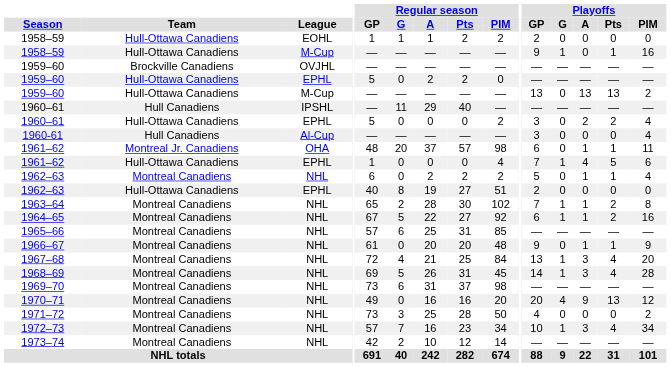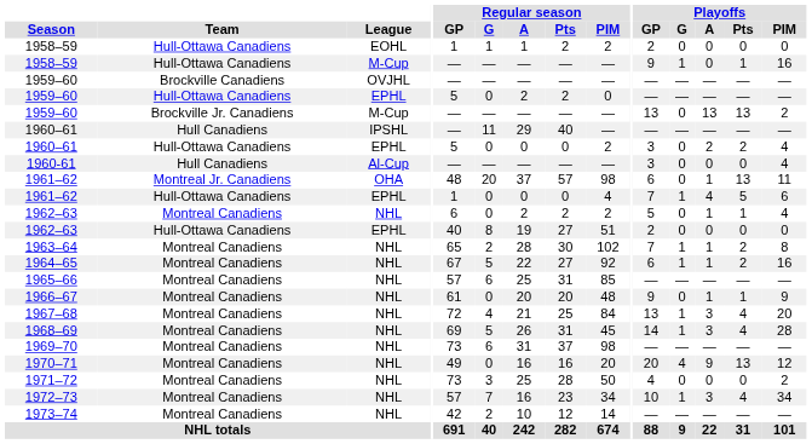 <table border="0" cellpadding="1" cellspacing="0" style="text-align:center; width:60em">
 <tr bgcolor="#e0e0e0">
 <th colspan="3" bgcolor="#ffffff"></th>
 <th rowspan="100" bgcolor="#ffffff"></th>
 <th colspan="5"><a href='#'>Regular season</a></th>
 <th rowspan="100" bgcolor="#ffffff"></th>
 <th colspan="5"><a href='#'>Playoffs</a></th>
 </tr>
 <tr bgcolor="#e0e0e0">
 <th><a href='#'>Season</a></th>
 <th>Team</th>
 <th>League</th>
 <th>GP</th>
 <th><a href='#'>G</a></th>
 <th><a href='#'>A</a></th>
 <th><a href='#'>Pts</a></th>
 <th><a href='#'>PIM</a></th>
 <th>GP</th>
 <th>G</th>
 <th>A</th>
 <th>Pts</th>
 <th>PIM</th>
 </tr>
 <tr>
 <td>1958–59</td>
 <td><a href='#'>Hull-Ottawa Canadiens</a></td>
 <td>EOHL</td>
 <td>1</td>
 <td>1</td>
 <td>1</td>
 <td>2</td>
 <td>2</td>
 <td>2</td>
 <td>0</td>
 <td>0</td>
 <td>0</td>
 <td>0</td>
 </tr>
 <tr bgcolor="#f0f0f0">
 <td><a href='#'>1958–59</a></td>
 <td>Hull-Ottawa Canadiens</td>
 <td><a href='#'>M-Cup</a></td>
 <td>—</td>
 <td>—</td>
 <td>—</td>
 <td>—</td>
 <td>—</td>
 <td>9</td>
 <td>1</td>
 <td>0</td>
 <td>1</td>
 <td>16</td>
 </tr>
 <tr>
 <td>1959–60</td>
 <td>Brockville Canadiens</td>
 <td>OVJHL</td>
 <td>—</td>
 <td>—</td>
 <td>—</td>
 <td>—</td>
 <td>—</td>
 <td>—</td>
 <td>—</td>
 <td>—</td>
 <td>—</td>
 <td>—</td>
 </tr>
 <tr bgcolor="#f0f0f0">
 <td><a href='#'>1959–60</a></td>
 <td><a href='#'>Hull-Ottawa Canadiens</a></td>
 <td><a href='#'>EPHL</a></td>
 <td>5</td>
 <td>0</td>
 <td>2</td>
 <td>2</td>
 <td>0</td>
 <td>—</td>
 <td>—</td>
 <td>—</td>
 <td>—</td>
 <td>—</td>
 </tr>
 <tr>
 <td><a href='#'>1959–60</a></td>
-<td>Hull-Ottawa Canadiens</td>
+<td>Brockville Jr. Canadiens</td>
 <td>M-Cup</td>
 <td>—</td>
 <td>—</td>
 <td>—</td>
 <td>—</td>
 <td>—</td>
 <td>13</td>
 <td>0</td>
 <td>13</td>
 <td>13</td>
 <td>2</td>
 </tr>
 <tr bgcolor="#f0f0f0">
 <td>1960–61</td>
 <td>Hull Canadiens</td>
 <td>IPSHL</td>
 <td>—</td>
 <td>11</td>
 <td>29</td>
 <td>40</td>
 <td>—</td>
 <td>—</td>
 <td>—</td>
 <td>—</td>
 <td>—</td>
 <td>—</td>
 </tr>
 <tr>
 <td><a href='#'>1960–61</a></td>
 <td>Hull-Ottawa Canadiens</td>
 <td>EPHL</td>
 <td>5</td>
 <td>0</td>
 <td>0</td>
 <td>0</td>
 <td>2</td>
 <td>3</td>
 <td>0</td>
 <td>2</td>
 <td>2</td>
 <td>4</td>
 </tr>
 <tr bgcolor="#f0f0f0">
 <td><a href='#'>1960-61</a></td>
 <td>Hull Canadiens</td>
 <td><a href='#'>Al-Cup</a></td>
 <td>—</td>
 <td>—</td>
 <td>—</td>
 <td>—</td>
 <td>—</td>
 <td>3</td>
 <td>0</td>
 <td>0</td>
 <td>0</td>
 <td>4</td>
 </tr>
 <tr>
 <td><a href='#'>1961–62</a></td>
 <td><a href='#'>Montreal Jr. Canadiens</a></td>
 <td><a href='#'>OHA</a></td>
 <td>48</td>
 <td>20</td>
 <td>37</td>
 <td>57</td>
 <td>98</td>
 <td>6</td>
 <td>0</td>
 <td>1</td>
-<td>1</td>
+<td>13</td>
 <td>11</td>
 </tr>
 <tr bgcolor="#f0f0f0">
 <td><a href='#'>1961–62</a></td>
 <td>Hull-Ottawa Canadiens</td>
 <td>EPHL</td>
 <td>1</td>
 <td>0</td>
 <td>0</td>
 <td>0</td>
 <td>4</td>
 <td>7</td>
 <td>1</td>
 <td>4</td>
 <td>5</td>
 <td>6</td>
 </tr>
 <tr>
 <td><a href='#'>1962–63</a></td>
 <td><a href='#'>Montreal Canadiens</a></td>
 <td><a href='#'>NHL</a></td>
 <td>6</td>
 <td>0</td>
 <td>2</td>
 <td>2</td>
 <td>2</td>
 <td>5</td>
 <td>0</td>
 <td>1</td>
 <td>1</td>
 <td>4</td>
 </tr>
 <tr bgcolor="#f0f0f0">
 <td><a href='#'>1962–63</a></td>
 <td>Hull-Ottawa Canadiens</td>
 <td>EPHL</td>
 <td>40</td>
 <td>8</td>
 <td>19</td>
 <td>27</td>
 <td>51</td>
 <td>2</td>
 <td>0</td>
 <td>0</td>
 <td>0</td>
 <td>0</td>
 </tr>
 <tr>
 <td><a href='#'>1963–64</a></td>
 <td>Montreal Canadiens</td>
 <td>NHL</td>
 <td>65</td>
 <td>2</td>
 <td>28</td>
 <td>30</td>
 <td>102</td>
 <td>7</td>
 <td>1</td>
 <td>1</td>
 <td>2</td>
 <td>8</td>
 </tr>
 <tr bgcolor="#f0f0f0">
 <td><a href='#'>1964–65</a></td>
 <td>Montreal Canadiens</td>
 <td>NHL</td>
 <td>67</td>
 <td>5</td>
 <td>22</td>
 <td>27</td>
 <td>92</td>
 <td>6</td>
 <td>1</td>
 <td>1</td>
 <td>2</td>
 <td>16</td>
 </tr>
 <tr>
 <td><a href='#'>1965–66</a></td>
 <td>Montreal Canadiens</td>
 <td>NHL</td>
 <td>57</td>
 <td>6</td>
 <td>25</td>
 <td>31</td>
 <td>85</td>
 <td>—</td>
 <td>—</td>
 <td>—</td>
 <td>—</td>
 <td>—</td>
 </tr>
 <tr bgcolor="#f0f0f0">
 <td><a href='#'>1966–67</a></td>
 <td>Montreal Canadiens</td>
 <td>NHL</td>
 <td>61</td>
 <td>0</td>
 <td>20</td>
 <td>20</td>
 <td>48</td>
 <td>9</td>
 <td>0</td>
 <td>1</td>
 <td>1</td>
 <td>9</td>
 </tr>
 <tr>
 <td><a href='#'>1967–68</a></td>
 <td>Montreal Canadiens</td>
 <td>NHL</td>
 <td>72</td>
 <td>4</td>
 <td>21</td>
 <td>25</td>
 <td>84</td>
 <td>13</td>
 <td>1</td>
 <td>3</td>
 <td>4</td>
 <td>20</td>
 </tr>
 <tr bgcolor="#f0f0f0">
 <td><a href='#'>1968–69</a></td>
 <td>Montreal Canadiens</td>
 <td>NHL</td>
 <td>69</td>
 <td>5</td>
 <td>26</td>
 <td>31</td>
 <td>45</td>
 <td>14</td>
 <td>1</td>
 <td>3</td>
 <td>4</td>
 <td>28</td>
 </tr>
 <tr>
 <td><a href='#'>1969–70</a></td>
 <td>Montreal Canadiens</td>
 <td>NHL</td>
 <td>73</td>
 <td>6</td>
 <td>31</td>
 <td>37</td>
 <td>98</td>
 <td>—</td>
 <td>—</td>
 <td>—</td>
 <td>—</td>
 <td>—</td>
 </tr>
 <tr bgcolor="#f0f0f0">
 <td><a href='#'>1970–71</a></td>
 <td>Montreal Canadiens</td>
 <td>NHL</td>
 <td>49</td>
 <td>0</td>
 <td>16</td>
 <td>16</td>
 <td>20</td>
 <td>20</td>
 <td>4</td>
 <td>9</td>
 <td>13</td>
 <td>12</td>
 </tr>
 <tr>
 <td><a href='#'>1971–72</a></td>
 <td>Montreal Canadiens</td>
 <td>NHL</td>
 <td>73</td>
 <td>3</td>
 <td>25</td>
 <td>28</td>
 <td>50</td>
 <td>4</td>
 <td>0</td>
 <td>0</td>
 <td>0</td>
 <td>2</td>
 </tr>
 <tr bgcolor="#f0f0f0">
 <td><a href='#'>1972–73</a></td>
 <td>Montreal Canadiens</td>
 <td>NHL</td>
 <td>57</td>
 <td>7</td>
 <td>16</td>
 <td>23</td>
 <td>34</td>
 <td>10</td>
 <td>1</td>
 <td>3</td>
 <td>4</td>
 <td>34</td>
 </tr>
 <tr>
 <td><a href='#'>1973–74</a></td>
 <td>Montreal Canadiens</td>
 <td>NHL</td>
 <td>42</td>
 <td>2</td>
 <td>10</td>
 <td>12</td>
 <td>14</td>
 <td>—</td>
 <td>—</td>
 <td>—</td>
 <td>—</td>
 <td>—</td>
 </tr>
 <tr bgcolor="#e0e0e0">
 <th colspan="3">NHL totals</th>
 <th>691</th>
 <th>40</th>
 <th>242</th>
 <th>282</th>
 <th>674</th>
 <th>88</th>
 <th>9</th>
 <th>22</th>
 <th>31</th>
 <th>101</th>
 </tr>
 </table>
